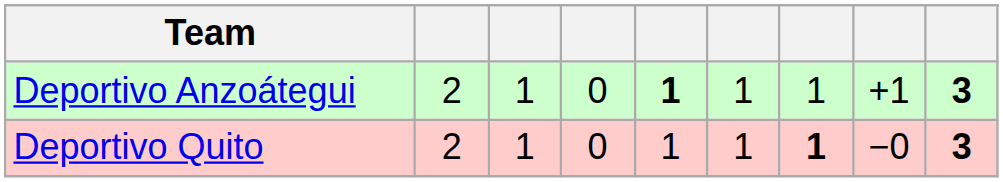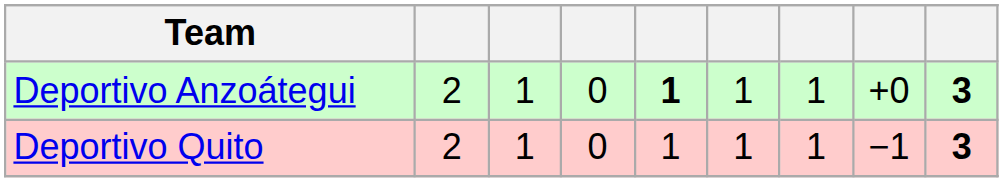 <table class="wikitable" style="text-align:center;">
 <tr>
 </tr>
 <tr>
 <th width="175">Team</th>
 <th width="25"></th>
 <th width="25"></th>
 <th width="25"></th>
 <th width="25"></th>
 <th width="25"></th>
 <th width="25"></th>
 <th width="25"></th>
 <th width="25"></th>
 </tr>
 <tr bgcolor=CCFFCC>
 <td align=left> <a href='#'>Deportivo Anzoátegui</a></td>
 <td>2</td>
 <td>1</td>
 <td>0</td>
 <td><strong>1</strong></td>
 <td>1</td>
 <td>1</td>
-<td>+1</td>
+<td>+0</td>
 <td><strong>3</strong></td>
 </tr>
 <tr bgcolor=FFCCCC>
 <td align=left> <a href='#'>Deportivo Quito</a></td>
 <td>2</td>
 <td>1</td>
 <td>0</td>
 <td>1</td>
 <td>1</td>
-<td><strong>1</strong></td>
-<td>−0</td>
+<td>1</td>
+<td>−1</td>
 <td><strong>3</strong></td>
 </tr>
 <tr>
 </tr>
 </table>
